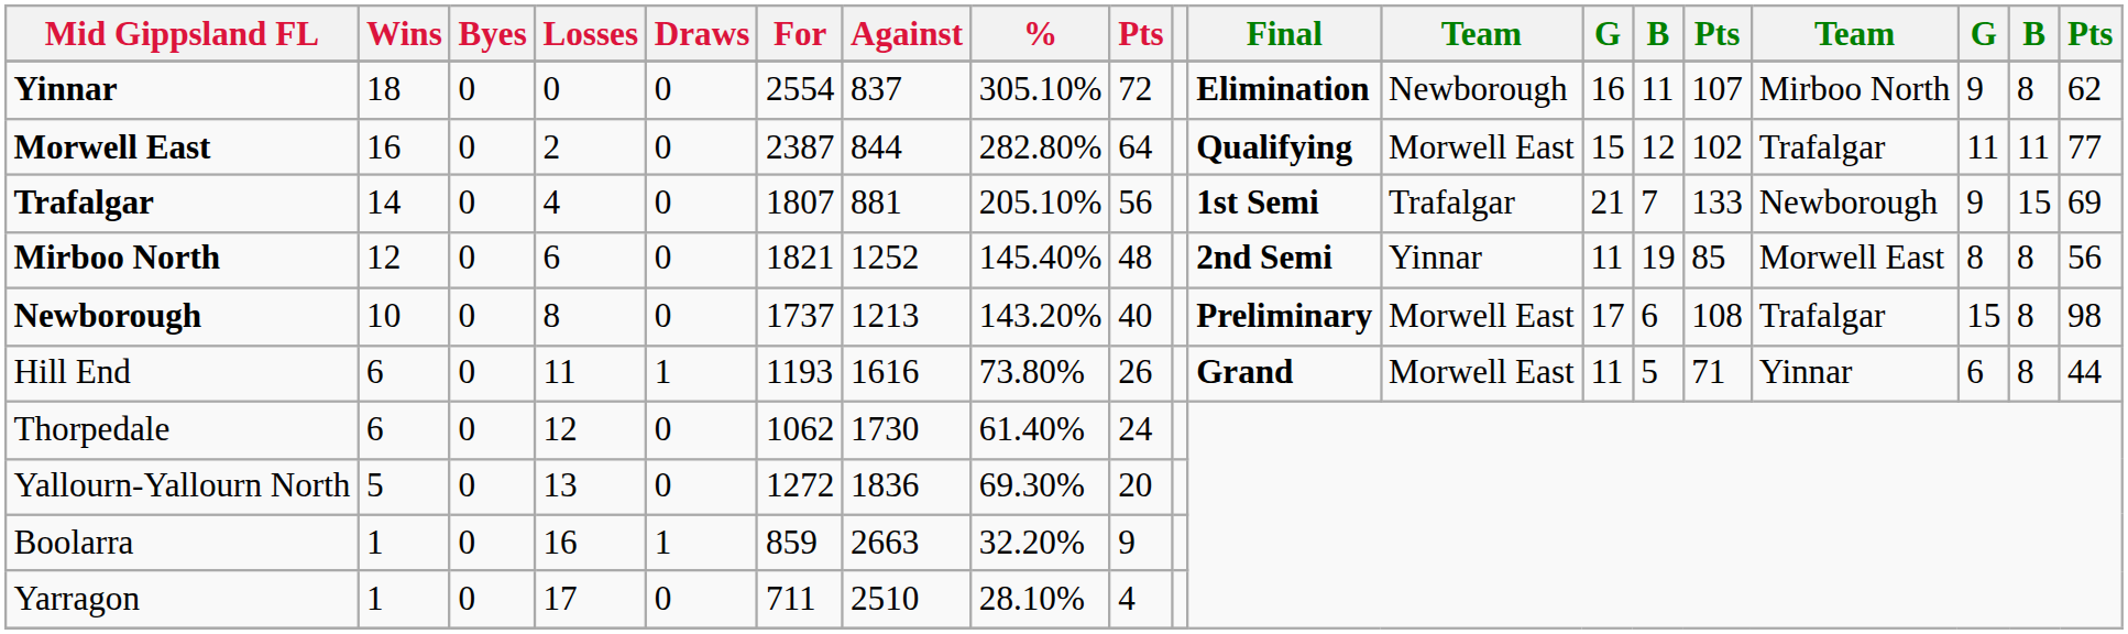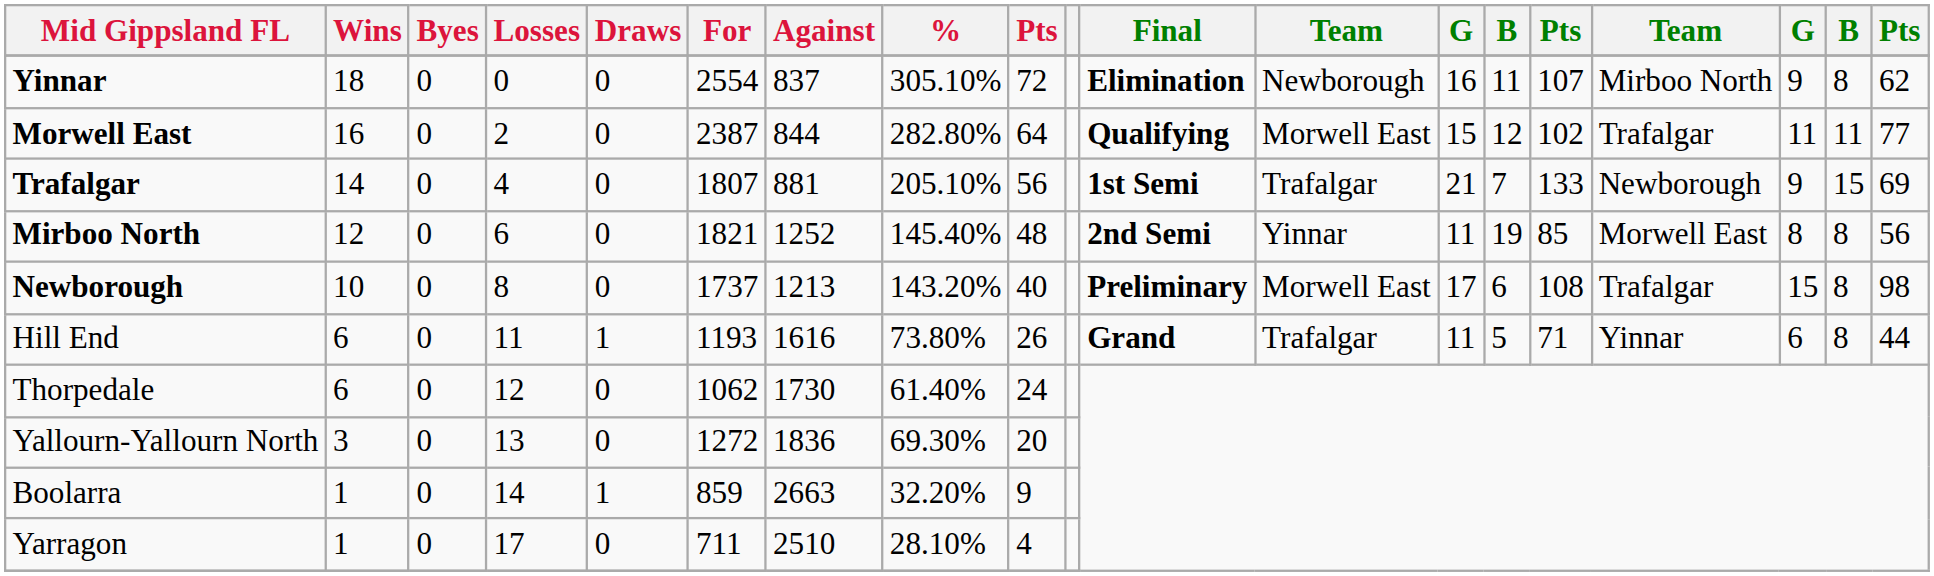 <table style="font-size: 85%; text-align: left;" class="wikitable">
 <tr>
 <th style="color:crimson">Mid Gippsland FL</th>
 <th style="color:crimson">Wins</th>
 <th style="color:crimson">Byes</th>
 <th style="color:crimson">Losses</th>
 <th style="color:crimson">Draws</th>
 <th style="color:crimson">For</th>
 <th style="color:crimson">Against</th>
 <th style="color:crimson">%</th>
 <th style="color:crimson">Pts</th>
 <th></th>
 <th style="color:green">Final</th>
 <th style="color:green">Team</th>
 <th style="color:green">G</th>
 <th style="color:green">B</th>
 <th style="color:green">Pts</th>
 <th style="color:green">Team</th>
 <th style="color:green">G</th>
 <th style="color:green">B</th>
 <th style="color:green">Pts</th>
 </tr>
 <tr>
 </tr>
 <tr>
 </tr>
 <tr>
 <td><strong>	Yinnar	</strong></td>
 <td>18</td>
 <td>0</td>
 <td>0</td>
 <td>0</td>
 <td>2554</td>
 <td>837</td>
 <td>305.10%</td>
 <td>72</td>
 <td></td>
 <td><strong>Elimination</strong></td>
 <td>Newborough</td>
 <td>16</td>
 <td>11</td>
 <td>107</td>
 <td>Mirboo North</td>
 <td>9</td>
 <td>8</td>
 <td>62</td>
 </tr>
 <tr>
 <td><strong>	Morwell East	</strong></td>
 <td>16</td>
 <td>0</td>
 <td>2</td>
 <td>0</td>
 <td>2387</td>
 <td>844</td>
 <td>282.80%</td>
 <td>64</td>
 <td></td>
 <td><strong>Qualifying</strong></td>
 <td>Morwell East</td>
 <td>15</td>
 <td>12</td>
 <td>102</td>
 <td>Trafalgar</td>
 <td>11</td>
 <td>11</td>
 <td>77</td>
 </tr>
 <tr>
 <td><strong>	Trafalgar	</strong></td>
 <td>14</td>
 <td>0</td>
 <td>4</td>
 <td>0</td>
 <td>1807</td>
 <td>881</td>
 <td>205.10%</td>
 <td>56</td>
 <td></td>
 <td><strong>1st Semi</strong></td>
 <td>Trafalgar</td>
 <td>21</td>
 <td>7</td>
 <td>133</td>
 <td>Newborough</td>
 <td>9</td>
 <td>15</td>
 <td>69</td>
 </tr>
 <tr>
 <td><strong>	Mirboo North	</strong></td>
 <td>12</td>
 <td>0</td>
 <td>6</td>
 <td>0</td>
 <td>1821</td>
 <td>1252</td>
 <td>145.40%</td>
 <td>48</td>
 <td></td>
 <td><strong>2nd Semi</strong></td>
 <td>Yinnar</td>
 <td>11</td>
 <td>19</td>
 <td>85</td>
 <td>Morwell East</td>
 <td>8</td>
 <td>8</td>
 <td>56</td>
 </tr>
 <tr>
 <td><strong>	Newborough	</strong></td>
 <td>10</td>
 <td>0</td>
 <td>8</td>
 <td>0</td>
 <td>1737</td>
 <td>1213</td>
 <td>143.20%</td>
 <td>40</td>
 <td></td>
 <td><strong>Preliminary</strong></td>
 <td>Morwell East</td>
 <td>17</td>
 <td>6</td>
 <td>108</td>
 <td>Trafalgar</td>
 <td>15</td>
 <td>8</td>
 <td>98</td>
 </tr>
 <tr>
 <td>Hill End</td>
 <td>6</td>
 <td>0</td>
 <td>11</td>
 <td>1</td>
 <td>1193</td>
 <td>1616</td>
 <td>73.80%</td>
 <td>26</td>
 <td></td>
 <td><strong>Grand</strong></td>
-<td>Morwell East</td>
+<td>Trafalgar</td>
 <td>11</td>
 <td>5</td>
 <td>71</td>
 <td>Yinnar</td>
 <td>6</td>
 <td>8</td>
 <td>44</td>
 </tr>
 <tr>
 <td>Thorpedale</td>
 <td>6</td>
 <td>0</td>
 <td>12</td>
 <td>0</td>
 <td>1062</td>
 <td>1730</td>
 <td>61.40%</td>
 <td>24</td>
 <td></td>
 </tr>
 <tr>
 <td>Yallourn-Yallourn North</td>
-<td>5</td>
+<td>3</td>
 <td>0</td>
 <td>13</td>
 <td>0</td>
 <td>1272</td>
 <td>1836</td>
 <td>69.30%</td>
 <td>20</td>
 <td></td>
 </tr>
 <tr>
 <td>Boolarra</td>
 <td>1</td>
 <td>0</td>
-<td>16</td>
+<td>14</td>
 <td>1</td>
 <td>859</td>
 <td>2663</td>
 <td>32.20%</td>
 <td>9</td>
 <td></td>
 </tr>
 <tr>
 <td>Yarragon</td>
 <td>1</td>
 <td>0</td>
 <td>17</td>
 <td>0</td>
 <td>711</td>
 <td>2510</td>
 <td>28.10%</td>
 <td>4</td>
 <td></td>
 </tr>
 <tr>
 </tr>
 </table>
